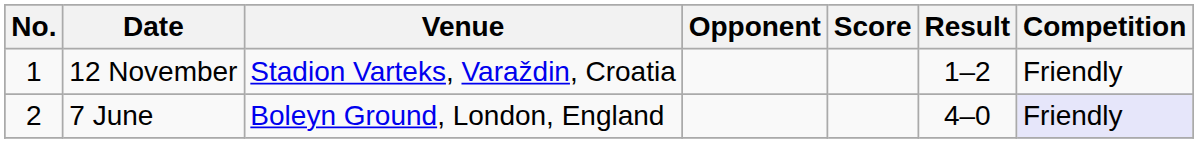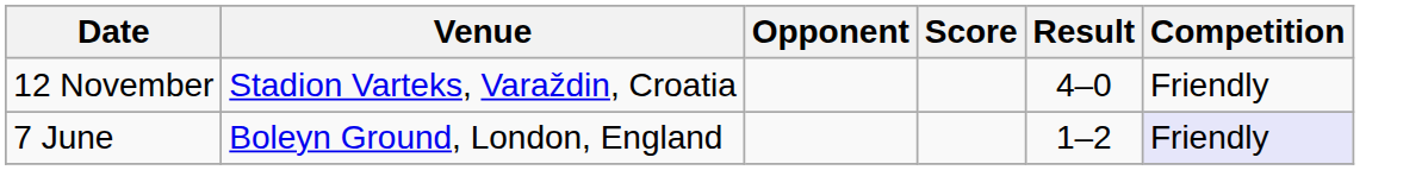 <table class="wikitable sortable">
 <tr>
-<th scope="col">No.</th>
 <th scope="col">Date</th>
 <th scope="col">Venue</th>
 <th scope="col">Opponent</th>
 <th scope="col">Score</th>
 <th scope="col">Result</th>
 <th scope="col">Competition</th>
 </tr>
 <tr>
-<td style="text-align:center">1</td>
 <td>12 November</td>
 <td><a href='#'>Stadion Varteks</a>, <a href='#'>Varaždin</a>, Croatia</td>
 <td></td>
 <td></td>
-<td style="text-align:center">1–2</td>
+<td style="text-align:center">4–0</td>
 <td>Friendly</td>
 </tr>
 <tr>
-<td style="text-align:center">2</td>
 <td>7 June</td>
 <td><a href='#'>Boleyn Ground</a>, London, England</td>
 <td></td>
 <td></td>
-<td style="text-align:center">4–0</td>
+<td style="text-align:center">1–2</td>
 <td style="background: lavender;">Friendly</td>
 </tr>
 </table>
